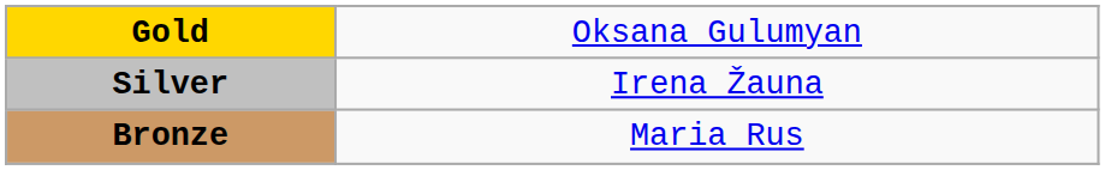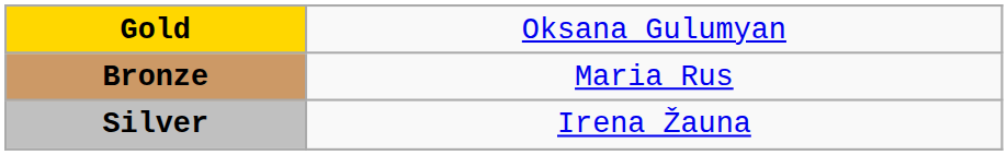 <table class="wikitable" style="text-align:center; " width="35%">
 <tr>
 <td bgcolor="gold"><strong>Gold</strong></td>
 <td><a href='#'>Oksana Gulumyan</a><br>  <small><em></em></small></td>
 </tr>
 <tr>
+<td bgcolor="CC9966"><strong>Bronze</strong></td>
+<td><a href='#'>Maria Rus</a><br>  <small><em></em></small></td>
+</tr>
+<tr>
 <td bgcolor="silver"><strong>Silver</strong></td>
 <td><a href='#'>Irena Žauna</a><br>  <small><em></em></small></td>
 </tr>
-<tr>
-<td bgcolor="CC9966"><strong>Bronze</strong></td>
-<td><a href='#'>Maria Rus</a><br>  <small><em></em></small></td>
-</tr>
 </table>
